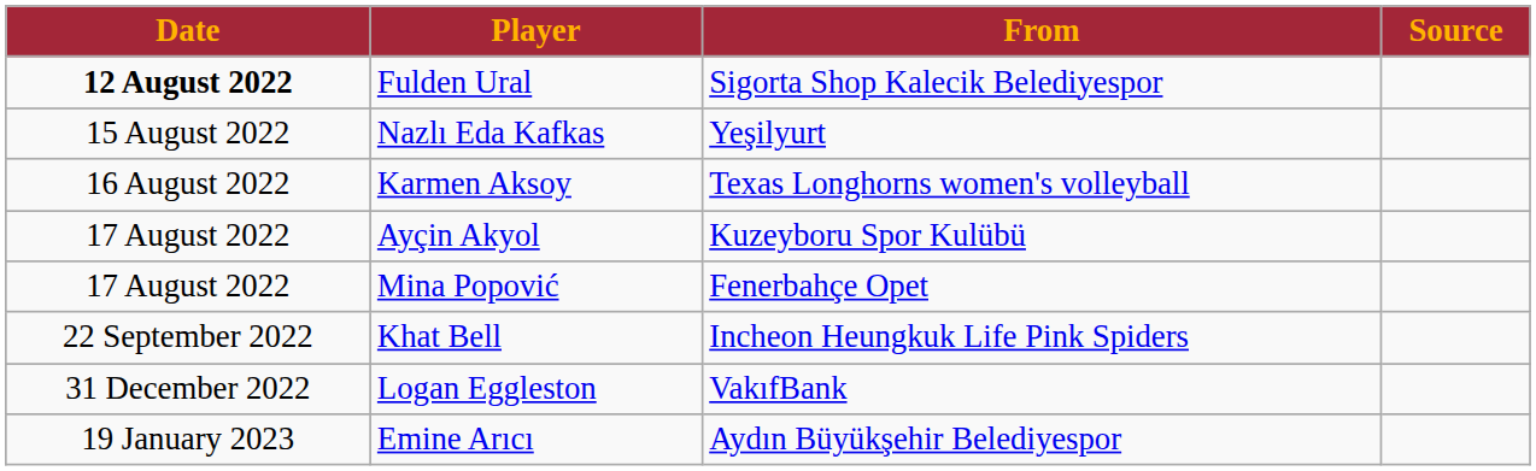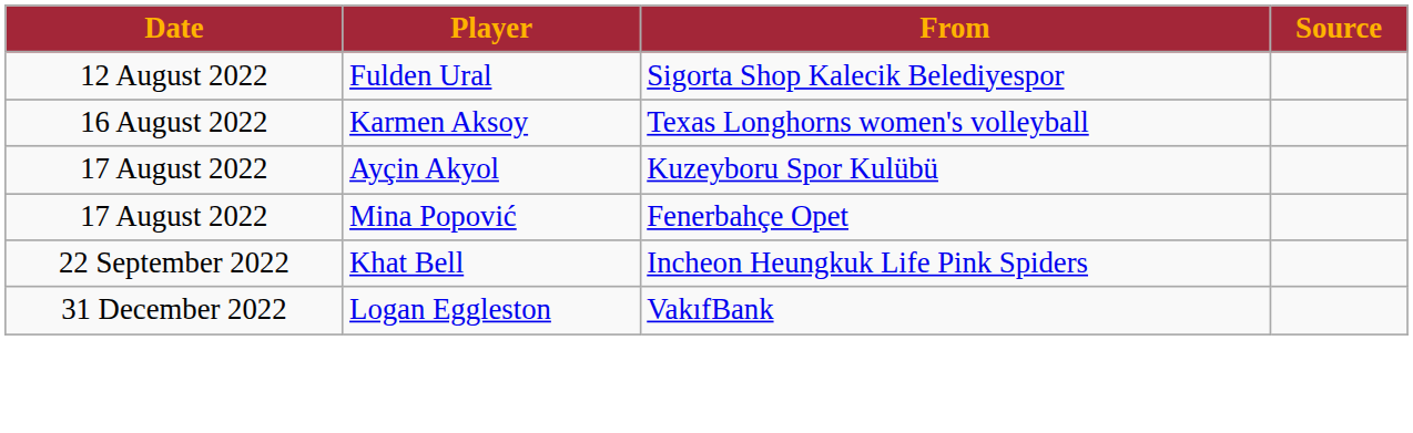 <table class="wikitable sortable" style="text-align:center;width:60%;">
 <tr>
 <th scope="col" style="background-color:#A32638;color:#FFB300">Date</th>
 <th scope="col" style="background-color:#A32638;color:#FFB300">Player</th>
 <th scope="col" style="background-color:#A32638;color:#FFB300">From</th>
 <th scope="col" class="unsortable" style="background-color:#A32638;color:#FFB300">Source</th>
 </tr>
 <tr>
-<td><strong>12 August 2022</strong></td>
+<td>12 August 2022</td>
 <td align=left> <a href='#'>Fulden Ural</a></td>
 <td align=left> <a href='#'>Sigorta Shop Kalecik Belediyespor</a></td>
-<td></td>
-</tr>
-<tr>
-<td>15 August 2022</td>
-<td align=left> <a href='#'>Nazlı Eda Kafkas</a></td>
-<td align=left> <a href='#'>Yeşilyurt</a></td>
 <td></td>
 </tr>
 <tr>
 <td>16 August 2022</td>
 <td align=left> <a href='#'>Karmen Aksoy</a></td>
 <td align=left> <a href='#'>Texas Longhorns women's volleyball</a></td>
 <td></td>
 </tr>
 <tr>
 <td>17 August 2022</td>
 <td align=left> <a href='#'>Ayçin Akyol</a></td>
 <td align=left> <a href='#'>Kuzeyboru Spor Kulübü</a></td>
 <td></td>
 </tr>
 <tr>
 <td>17 August 2022</td>
 <td align=left> <a href='#'>Mina Popović</a></td>
 <td align=left> <a href='#'>Fenerbahçe Opet</a></td>
 <td></td>
 </tr>
 <tr>
 <td>22 September 2022</td>
 <td align=left> <a href='#'>Khat Bell</a></td>
 <td align=left> <a href='#'>Incheon Heungkuk Life Pink Spiders</a></td>
 <td></td>
 </tr>
 <tr>
 <td>31 December 2022</td>
 <td align=left> <a href='#'>Logan Eggleston</a></td>
 <td align=left> <a href='#'>VakıfBank</a></td>
 <td></td>
 </tr>
-<tr>
-<td>19 January 2023</td>
-<td align=left> <a href='#'>Emine Arıcı</a></td>
-<td align=left> <a href='#'>Aydın Büyükşehir Belediyespor</a></td>
-<td></td>
-</tr>
 </table>
